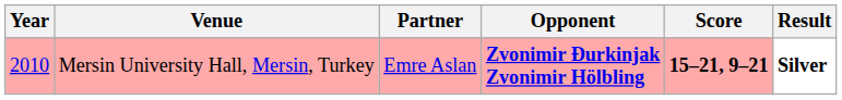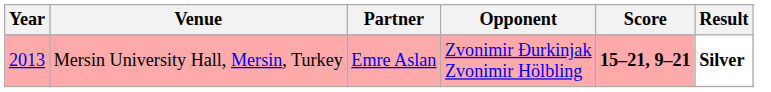 <table class="sortable wikitable" style="font-size: 90%;">
 <tr>
 <th>Year</th>
 <th>Venue</th>
 <th>Partner</th>
 <th>Opponent</th>
 <th>Score</th>
 <th>Result</th>
 </tr>
 <tr style="background:#FFAAAA">
-<td align="center"><a href='#'>2010</a></td>
+<td align="center"><a href='#'>2013</a></td>
 <td align="left">Mersin University Hall, <a href='#'>Mersin</a>, Turkey</td>
 <td align="left"> <a href='#'>Emre Aslan</a></td>
-<td align="left"><strong> <a href='#'>Zvonimir Đurkinjak</a><br> <a href='#'>Zvonimir Hölbling</a></strong></td>
+<td align="left"> <a href='#'>Zvonimir Đurkinjak</a><br> <a href='#'>Zvonimir Hölbling</a></td>
 <td align="left"><strong>15–21, 9–21</strong></td>
 <td style="text-align:left; background:white"> <strong>Silver</strong></td>
 </tr>
 </table>
